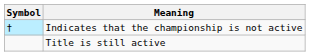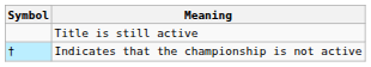 <table class="wikitable">
 <tr>
 <th>Symbol</th>
 <th>Meaning</th>
 </tr>
 <tr>
+<td> </td>
+<td>Title is still active</td>
+</tr>
+<tr>
 <td style="background: #bbeeff;">†</td>
 <td>Indicates that the championship is not active</td>
 </tr>
-<tr>
-<td> </td>
-<td>Title is still active</td>
-</tr>
 </table>
